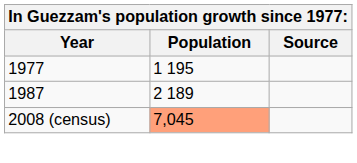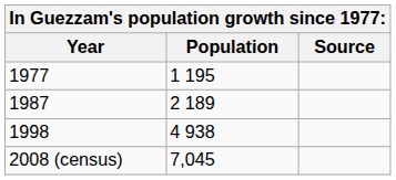 <table class="wikitable">
 <tr>
 <th colspan=3>In Guezzam's population growth since 1977:</th>
 </tr>
 <tr>
 <th>Year</th>
 <th>Population</th>
 <th>Source</th>
 </tr>
 <tr>
 <td>1977</td>
 <td>1 195</td>
 <td></td>
 </tr>
 <tr>
 <td>1987</td>
 <td>2 189</td>
 <td></td>
 </tr>
 <tr>
+<td>1998</td>
+<td>4 938</td>
+<td></td>
+</tr>
+<tr>
 <td>2008 (census)</td>
-<td style="background: lightsalmon;">7,045</td>
+<td>7,045</td>
 <td></td>
 </tr>
 </table>
